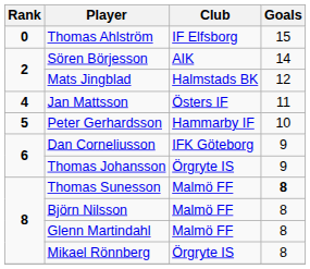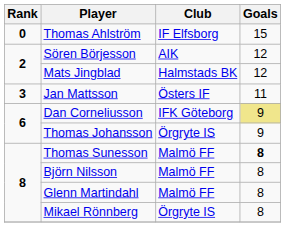 <table class="wikitable" style="text-align:center">
 <tr>
 <th>Rank</th>
 <th>Player</th>
 <th>Club</th>
 <th>Goals</th>
 </tr>
 <tr>
 <td rowspan="1"><strong>0</strong></td>
 <td align="left"> <a href='#'>Thomas Ahlström</a></td>
 <td align="left"><a href='#'>IF Elfsborg</a></td>
 <td>15</td>
 </tr>
 <tr>
 <td rowspan="2"><strong>2</strong></td>
 <td align="left"> <a href='#'>Sören Börjesson</a></td>
 <td align="left"><a href='#'>AIK</a></td>
-<td>14</td>
+<td>12</td>
 </tr>
 <tr>
 <td align="left"> <a href='#'>Mats Jingblad</a></td>
 <td align="left"><a href='#'>Halmstads BK</a></td>
 <td>12</td>
 </tr>
 <tr>
-<td rowspan="1"><strong>4</strong></td>
+<td rowspan="1"><strong>3</strong></td>
 <td align="left"> <a href='#'>Jan Mattsson</a></td>
 <td align="left"><a href='#'>Östers IF</a></td>
 <td>11</td>
 </tr>
 <tr>
-<td rowspan="1"><strong>5</strong></td>
-<td align="left"> <a href='#'>Peter Gerhardsson</a></td>
-<td align="left"><a href='#'>Hammarby IF</a></td>
-<td>10</td>
-</tr>
-<tr>
 <td rowspan="2"><strong>6</strong></td>
 <td align="left"> <a href='#'>Dan Corneliusson</a></td>
 <td align="left"><a href='#'>IFK Göteborg</a></td>
-<td>9</td>
+<td style="background: khaki;">9</td>
 </tr>
 <tr>
 <td align="left"> <a href='#'>Thomas Johansson</a></td>
 <td align="left"><a href='#'>Örgryte IS</a></td>
 <td>9</td>
 </tr>
 <tr>
 <td rowspan="4"><strong>8</strong></td>
 <td align="left"> <a href='#'>Thomas Sunesson</a></td>
 <td align="left"><a href='#'>Malmö FF</a></td>
 <td><strong>8</strong></td>
 </tr>
 <tr>
 <td align="left"> <a href='#'>Björn Nilsson</a></td>
 <td align="left"><a href='#'>Malmö FF</a></td>
 <td>8</td>
 </tr>
 <tr>
 <td align="left"> <a href='#'>Glenn Martindahl</a></td>
 <td align="left"><a href='#'>Malmö FF</a></td>
 <td>8</td>
 </tr>
 <tr>
 <td align="left"> <a href='#'>Mikael Rönnberg</a></td>
 <td align="left"><a href='#'>Örgryte IS</a></td>
 <td>8</td>
 </tr>
 <tr>
 </tr>
 </table>
